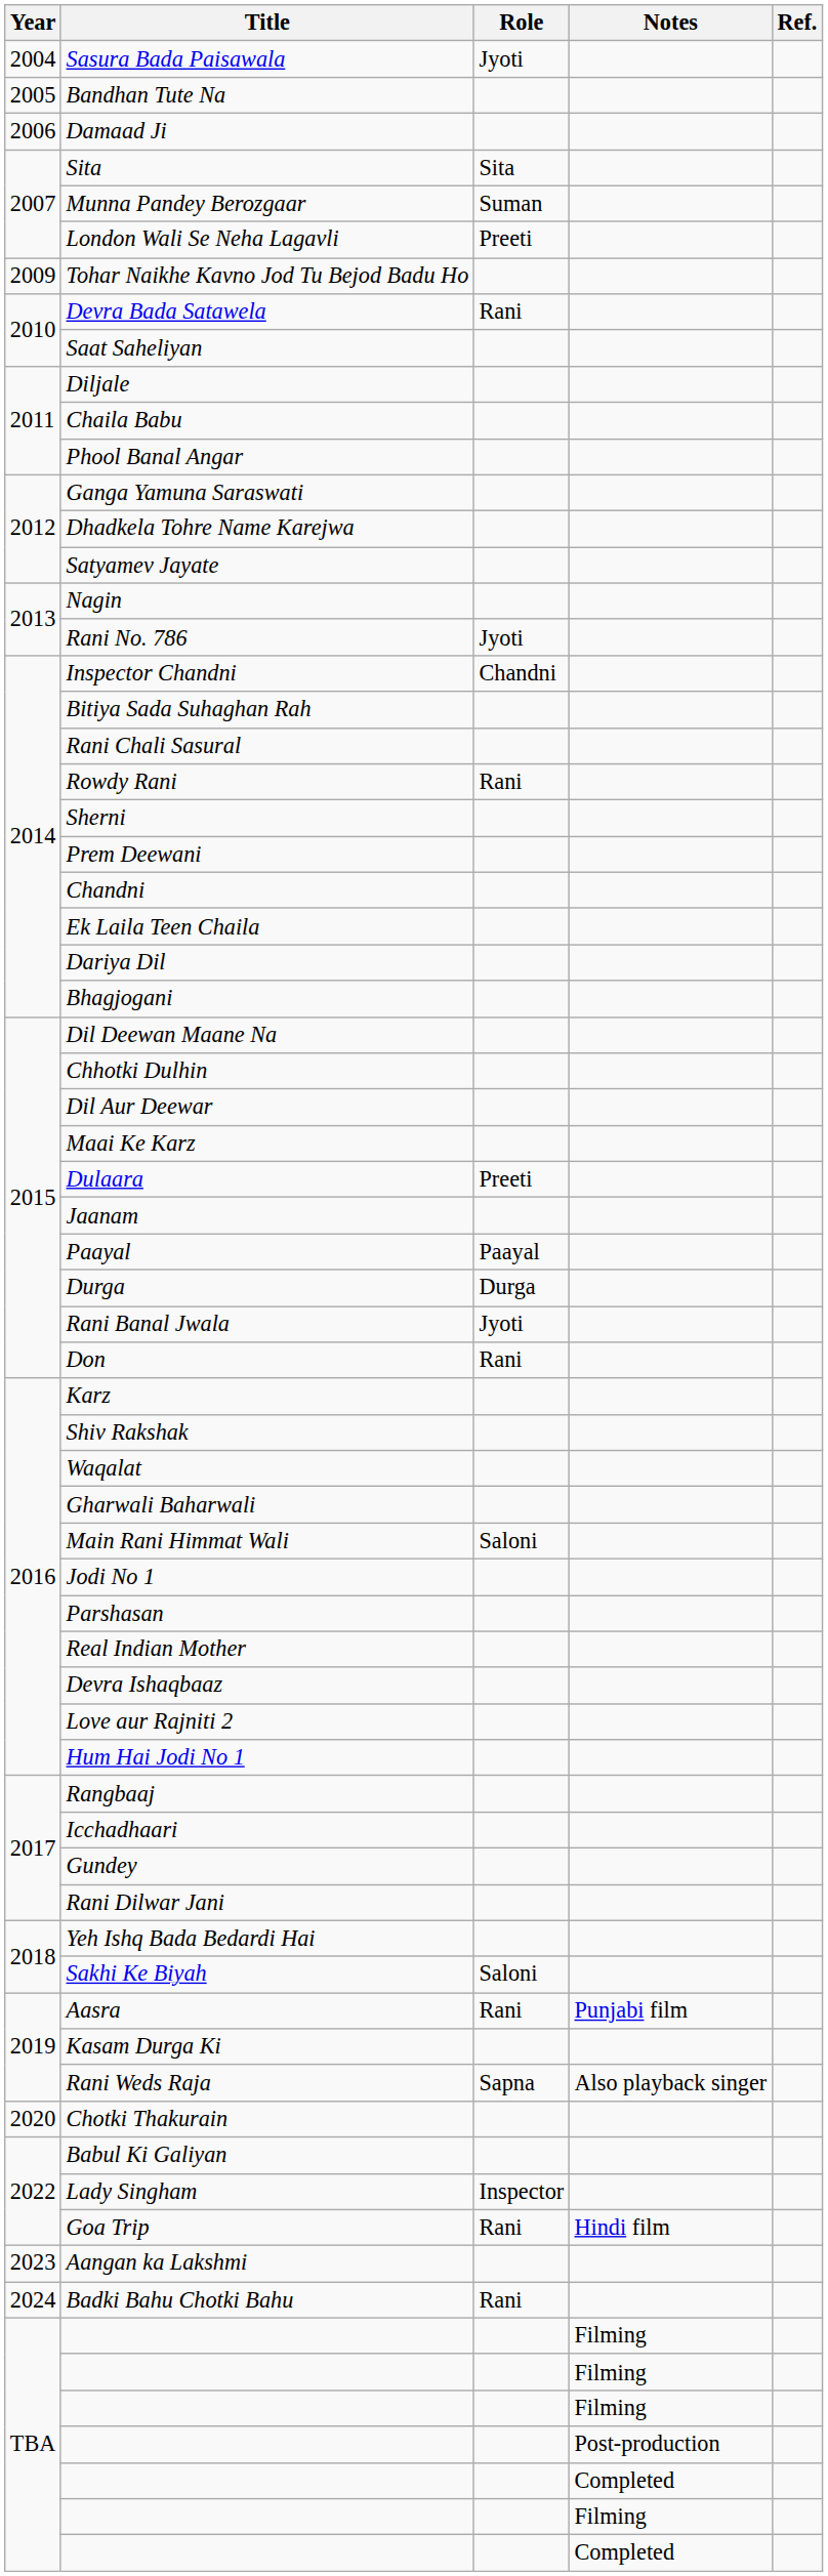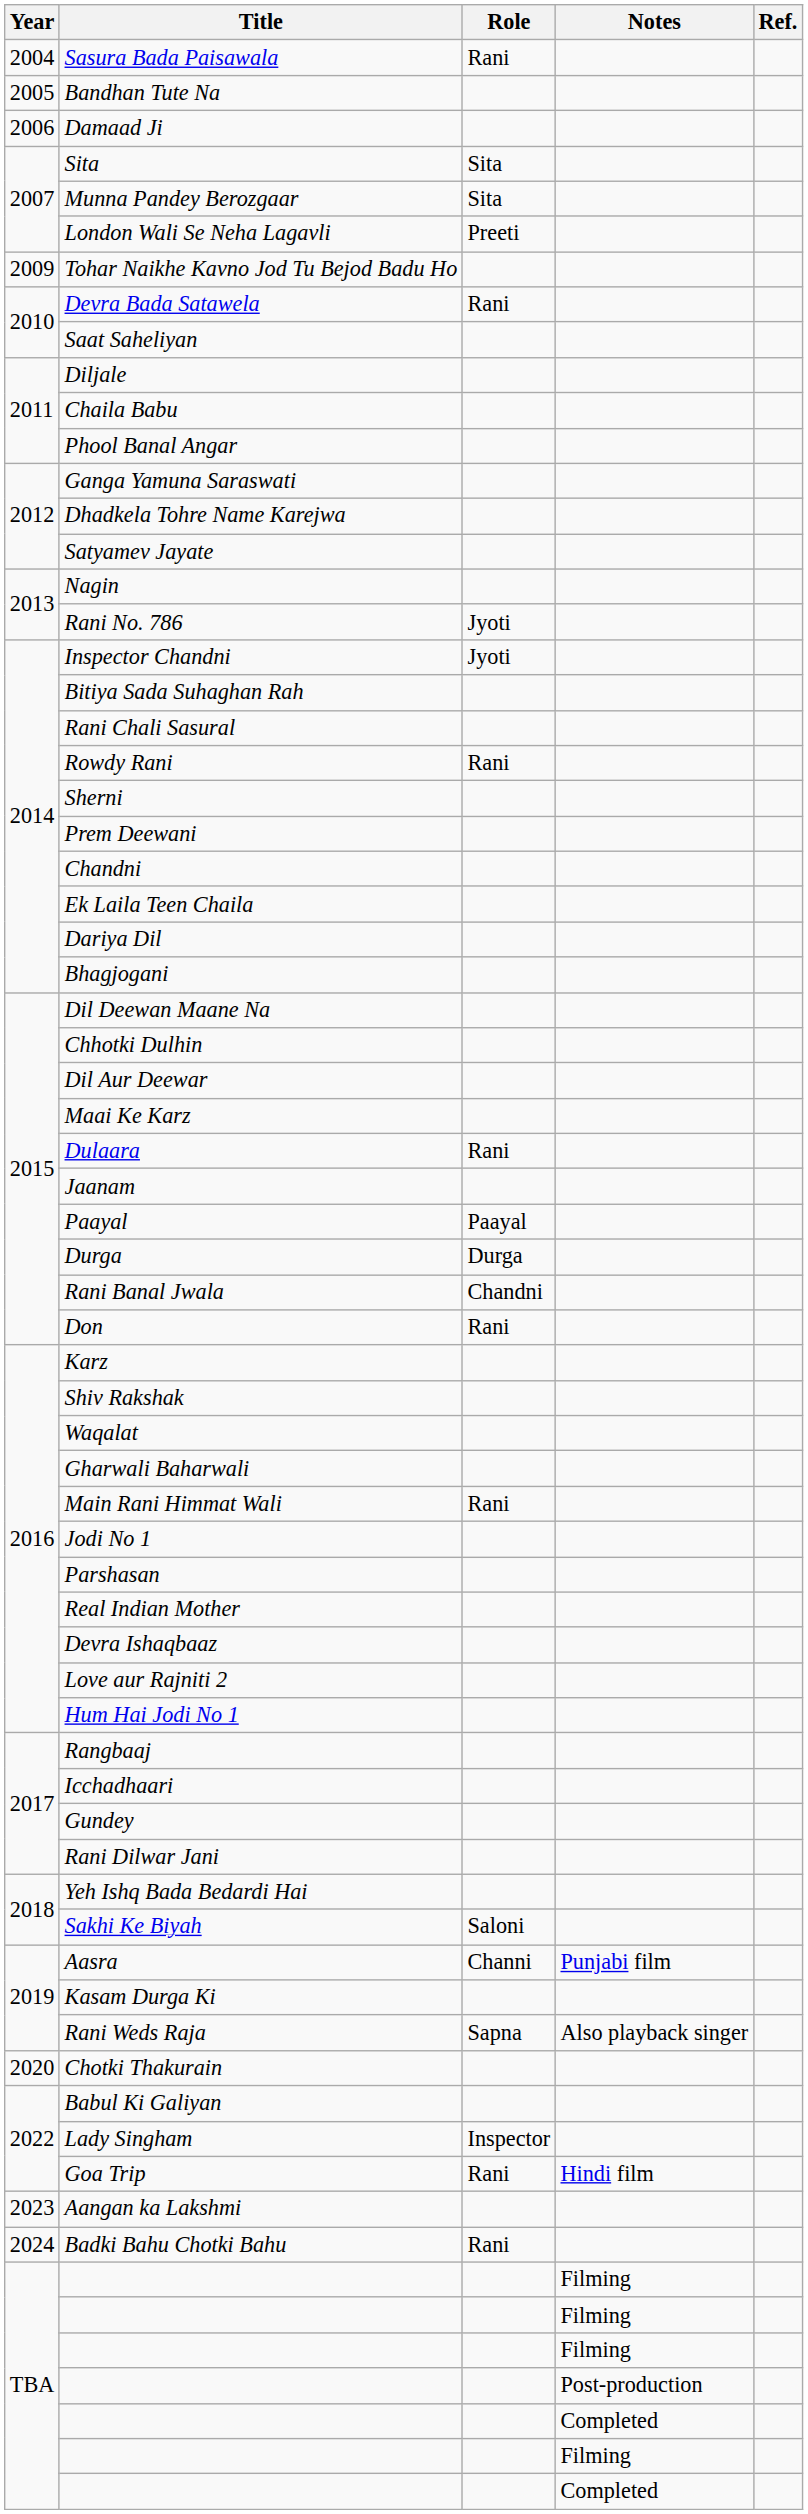 <table class="wikitable sortable">
 <tr>
 <th>Year</th>
 <th>Title</th>
 <th>Role</th>
 <th class="unsortable">Notes</th>
 <th class="unsortable">Ref.</th>
 </tr>
 <tr>
 <td>2004</td>
 <td><em><a href='#'>Sasura Bada Paisawala</a></em></td>
-<td>Jyoti</td>
+<td>Rani</td>
 <td></td>
 <td></td>
 </tr>
 <tr>
 <td>2005</td>
 <td><em>Bandhan Tute Na</em></td>
 <td></td>
 <td></td>
 <td></td>
 </tr>
 <tr>
 <td>2006</td>
 <td><em>Damaad Ji</em></td>
 <td></td>
 <td></td>
 <td></td>
 </tr>
 <tr>
 <td rowspan="3">2007</td>
 <td><em>Sita</em></td>
 <td>Sita</td>
 <td></td>
 <td></td>
 </tr>
 <tr>
 <td><em>Munna Pandey Berozgaar</em></td>
-<td>Suman</td>
+<td>Sita</td>
 <td></td>
 <td></td>
 </tr>
 <tr>
 <td><em>London Wali Se Neha Lagavli</em></td>
 <td>Preeti</td>
 <td></td>
 <td></td>
 </tr>
 <tr>
 <td>2009</td>
 <td><em>Tohar Naikhe Kavno Jod Tu Bejod Badu Ho</em></td>
 <td></td>
 <td></td>
 <td></td>
 </tr>
 <tr>
 <td rowspan="2">2010</td>
 <td><em><a href='#'>Devra Bada Satawela</a></em></td>
 <td>Rani</td>
 <td></td>
 <td></td>
 </tr>
 <tr>
 <td><em>Saat Saheliyan</em></td>
 <td></td>
 <td></td>
 <td></td>
 </tr>
 <tr>
 <td rowspan="3">2011</td>
 <td><em>Diljale</em></td>
 <td></td>
 <td></td>
 <td></td>
 </tr>
 <tr>
 <td><em>Chaila Babu</em></td>
 <td></td>
 <td></td>
 <td></td>
 </tr>
 <tr>
 <td><em>Phool Banal Angar</em></td>
 <td></td>
 <td></td>
 <td></td>
 </tr>
 <tr>
 <td rowspan="3">2012</td>
 <td><em>Ganga Yamuna Saraswati</em></td>
 <td></td>
 <td></td>
 <td></td>
 </tr>
 <tr>
 <td><em>Dhadkela Tohre Name Karejwa</em></td>
 <td></td>
 <td></td>
 <td></td>
 </tr>
 <tr>
 <td><em>Satyamev Jayate</em></td>
 <td></td>
 <td></td>
 <td></td>
 </tr>
 <tr>
 <td rowspan="2">2013</td>
 <td><em>Nagin</em></td>
 <td></td>
 <td></td>
 <td></td>
 </tr>
 <tr>
 <td><em>Rani No. 786</em></td>
 <td>Jyoti</td>
 <td></td>
 <td></td>
 </tr>
 <tr>
 <td rowspan="10">2014</td>
 <td><em>Inspector Chandni</em></td>
-<td>Chandni</td>
+<td>Jyoti</td>
 <td></td>
 <td></td>
 </tr>
 <tr>
 <td><em>Bitiya Sada Suhaghan Rah</em></td>
 <td></td>
 <td></td>
 <td></td>
 </tr>
 <tr>
 <td><em>Rani Chali Sasural</em></td>
 <td></td>
 <td></td>
 <td></td>
 </tr>
 <tr>
 <td><em>Rowdy Rani</em></td>
 <td>Rani</td>
 <td></td>
 <td></td>
 </tr>
 <tr>
 <td><em>Sherni</em></td>
 <td></td>
 <td></td>
 <td></td>
 </tr>
 <tr>
 <td><em>Prem Deewani</em></td>
 <td></td>
 <td></td>
 <td></td>
 </tr>
 <tr>
 <td><em>Chandni</em></td>
 <td></td>
 <td></td>
 <td></td>
 </tr>
 <tr>
 <td><em>Ek Laila Teen Chaila</em></td>
 <td></td>
 <td></td>
 <td></td>
 </tr>
 <tr>
 <td><em>Dariya Dil</em></td>
 <td></td>
 <td></td>
 <td></td>
 </tr>
 <tr>
 <td><em>Bhagjogani</em></td>
 <td></td>
 <td></td>
 <td></td>
 </tr>
 <tr>
 <td rowspan="10">2015</td>
 <td><em>Dil Deewan Maane Na</em></td>
 <td></td>
 <td></td>
 <td></td>
 </tr>
 <tr>
 <td><em>Chhotki Dulhin</em></td>
 <td></td>
 <td></td>
 <td></td>
 </tr>
 <tr>
 <td><em>Dil Aur Deewar</em></td>
 <td></td>
 <td></td>
 <td></td>
 </tr>
 <tr>
 <td><em>Maai Ke Karz</em></td>
 <td></td>
 <td></td>
 <td></td>
 </tr>
 <tr>
 <td><em><a href='#'>Dulaara</a></em></td>
-<td>Preeti</td>
+<td>Rani</td>
 <td></td>
 <td></td>
 </tr>
 <tr>
 <td><em>Jaanam</em></td>
 <td></td>
 <td></td>
 <td></td>
 </tr>
 <tr>
 <td><em>Paayal</em></td>
 <td>Paayal</td>
 <td></td>
 <td></td>
 </tr>
 <tr>
 <td><em>Durga</em></td>
 <td>Durga</td>
 <td></td>
 <td></td>
 </tr>
 <tr>
 <td><em>Rani Banal Jwala</em></td>
-<td>Jyoti</td>
+<td>Chandni</td>
 <td></td>
 <td></td>
 </tr>
 <tr>
 <td><em>Don</em></td>
 <td>Rani</td>
 <td></td>
 <td></td>
 </tr>
 <tr>
 <td rowspan="11">2016</td>
 <td><em>Karz</em></td>
 <td></td>
 <td></td>
 <td></td>
 </tr>
 <tr>
 <td><em>Shiv Rakshak</em></td>
 <td></td>
 <td></td>
 <td></td>
 </tr>
 <tr>
 <td><em>Waqalat</em></td>
 <td></td>
 <td></td>
 <td></td>
 </tr>
 <tr>
 <td><em>Gharwali Baharwali</em></td>
 <td></td>
 <td></td>
 <td></td>
 </tr>
 <tr>
 <td><em>Main Rani Himmat Wali</em></td>
-<td>Saloni</td>
+<td>Rani</td>
 <td></td>
 <td></td>
 </tr>
 <tr>
 <td><em>Jodi No 1</em></td>
 <td></td>
 <td></td>
 <td></td>
 </tr>
 <tr>
 <td><em>Parshasan</em></td>
 <td></td>
 <td></td>
 <td></td>
 </tr>
 <tr>
 <td><em>Real Indian Mother</em></td>
 <td></td>
 <td></td>
 <td></td>
 </tr>
 <tr>
 <td><em>Devra Ishaqbaaz</em></td>
 <td></td>
 <td></td>
 <td></td>
 </tr>
 <tr>
 <td><em>Love aur Rajniti 2</em></td>
 <td></td>
 <td></td>
 <td></td>
 </tr>
 <tr>
 <td><em><a href='#'>Hum Hai Jodi No 1</a></em></td>
 <td></td>
 <td></td>
 <td></td>
 </tr>
 <tr>
 <td rowspan="4">2017</td>
 <td><em>Rangbaaj</em></td>
 <td></td>
 <td></td>
 <td></td>
 </tr>
 <tr>
 <td><em>Icchadhaari</em></td>
 <td></td>
 <td></td>
 <td></td>
 </tr>
 <tr>
 <td><em>Gundey</em></td>
 <td></td>
 <td></td>
 <td></td>
 </tr>
 <tr>
 <td><em>Rani Dilwar Jani</em></td>
 <td></td>
 <td></td>
 <td></td>
 </tr>
 <tr>
 <td rowspan="2">2018</td>
 <td><em>Yeh Ishq Bada Bedardi Hai</em></td>
 <td></td>
 <td></td>
 <td></td>
 </tr>
 <tr>
 <td><em><a href='#'>Sakhi Ke Biyah</a></em></td>
 <td>Saloni</td>
 <td></td>
 <td></td>
 </tr>
 <tr>
 <td rowspan="3">2019</td>
 <td><em>Aasra</em></td>
-<td>Rani</td>
+<td>Channi</td>
 <td><a href='#'>Punjabi</a> film</td>
 <td></td>
 </tr>
 <tr>
 <td><em>Kasam Durga Ki</em></td>
 <td></td>
 <td></td>
 <td></td>
 </tr>
 <tr>
 <td><em>Rani Weds Raja</em></td>
 <td>Sapna</td>
 <td>Also playback singer</td>
 <td></td>
 </tr>
 <tr>
 <td>2020</td>
 <td><em>Chotki Thakurain</em></td>
 <td></td>
 <td></td>
 <td></td>
 </tr>
 <tr>
 <td rowspan="3">2022</td>
 <td><em>Babul Ki Galiyan</em></td>
 <td></td>
 <td></td>
 <td></td>
 </tr>
 <tr>
 <td><em>Lady Singham</em></td>
 <td>Inspector</td>
 <td></td>
 <td></td>
 </tr>
 <tr>
 <td><em>Goa Trip</em></td>
 <td>Rani</td>
 <td><a href='#'>Hindi</a> film</td>
 <td></td>
 </tr>
 <tr>
 <td>2023</td>
 <td><em>Aangan ka Lakshmi</em></td>
 <td></td>
 <td></td>
 <td></td>
 </tr>
 <tr>
 <td>2024</td>
 <td><em>Badki Bahu Chotki Bahu</em></td>
 <td>Rani</td>
 <td></td>
 <td></td>
 </tr>
 <tr>
 <td rowspan="7">TBA</td>
 <td></td>
 <td></td>
 <td>Filming</td>
 <td></td>
 </tr>
 <tr>
 <td></td>
 <td></td>
 <td>Filming</td>
 <td></td>
 </tr>
 <tr>
 <td></td>
 <td></td>
 <td>Filming</td>
 <td></td>
 </tr>
 <tr>
 <td></td>
 <td></td>
 <td>Post-production</td>
 <td></td>
 </tr>
 <tr>
 <td></td>
 <td></td>
 <td>Completed</td>
 <td></td>
 </tr>
 <tr>
 <td></td>
 <td></td>
 <td>Filming</td>
 <td></td>
 </tr>
 <tr>
 <td></td>
 <td></td>
 <td>Completed</td>
 <td></td>
 </tr>
 </table>
